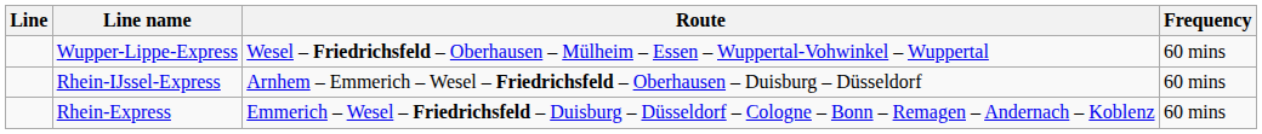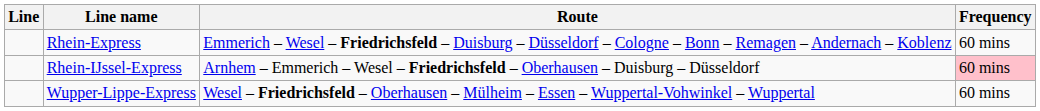 <table class="wikitable">
 <tr>
 <th>Line</th>
 <th>Line name</th>
 <th>Route</th>
 <th>Frequency</th>
 </tr>
 <tr>
 <td></td>
-<td><a href='#'>Wupper-Lippe-Express</a></td>
-<td><a href='#'>Wesel</a> – <strong>Friedrichsfeld</strong> – <a href='#'>Oberhausen</a> – <a href='#'>Mülheim</a> – <a href='#'>Essen</a> – <a href='#'>Wuppertal-Vohwinkel</a> – <a href='#'>Wuppertal</a></td>
+<td><a href='#'>Rhein-Express</a></td>
+<td><a href='#'>Emmerich</a> – <a href='#'>Wesel</a> – <strong>Friedrichsfeld</strong> – <a href='#'>Duisburg</a> – <a href='#'>Düsseldorf</a> – <a href='#'>Cologne</a> – <a href='#'>Bonn</a> – <a href='#'>Remagen</a> – <a href='#'>Andernach</a> – <a href='#'>Koblenz</a></td>
 <td>60 mins</td>
 </tr>
 <tr>
 <td></td>
 <td><a href='#'>Rhein-IJssel-Express</a></td>
 <td><a href='#'>Arnhem</a> – Emmerich – Wesel – <strong>Friedrichsfeld</strong> – <a href='#'>Oberhausen</a> – Duisburg – Düsseldorf</td>
-<td>60 mins</td>
+<td style="background: pink;">60 mins</td>
 </tr>
 <tr>
 <td></td>
-<td><a href='#'>Rhein-Express</a></td>
-<td><a href='#'>Emmerich</a> – <a href='#'>Wesel</a> – <strong>Friedrichsfeld</strong> – <a href='#'>Duisburg</a> – <a href='#'>Düsseldorf</a> – <a href='#'>Cologne</a> – <a href='#'>Bonn</a> – <a href='#'>Remagen</a> – <a href='#'>Andernach</a> – <a href='#'>Koblenz</a></td>
+<td><a href='#'>Wupper-Lippe-Express</a></td>
+<td><a href='#'>Wesel</a> – <strong>Friedrichsfeld</strong> – <a href='#'>Oberhausen</a> – <a href='#'>Mülheim</a> – <a href='#'>Essen</a> – <a href='#'>Wuppertal-Vohwinkel</a> – <a href='#'>Wuppertal</a></td>
 <td>60 mins</td>
 </tr>
 </table>
